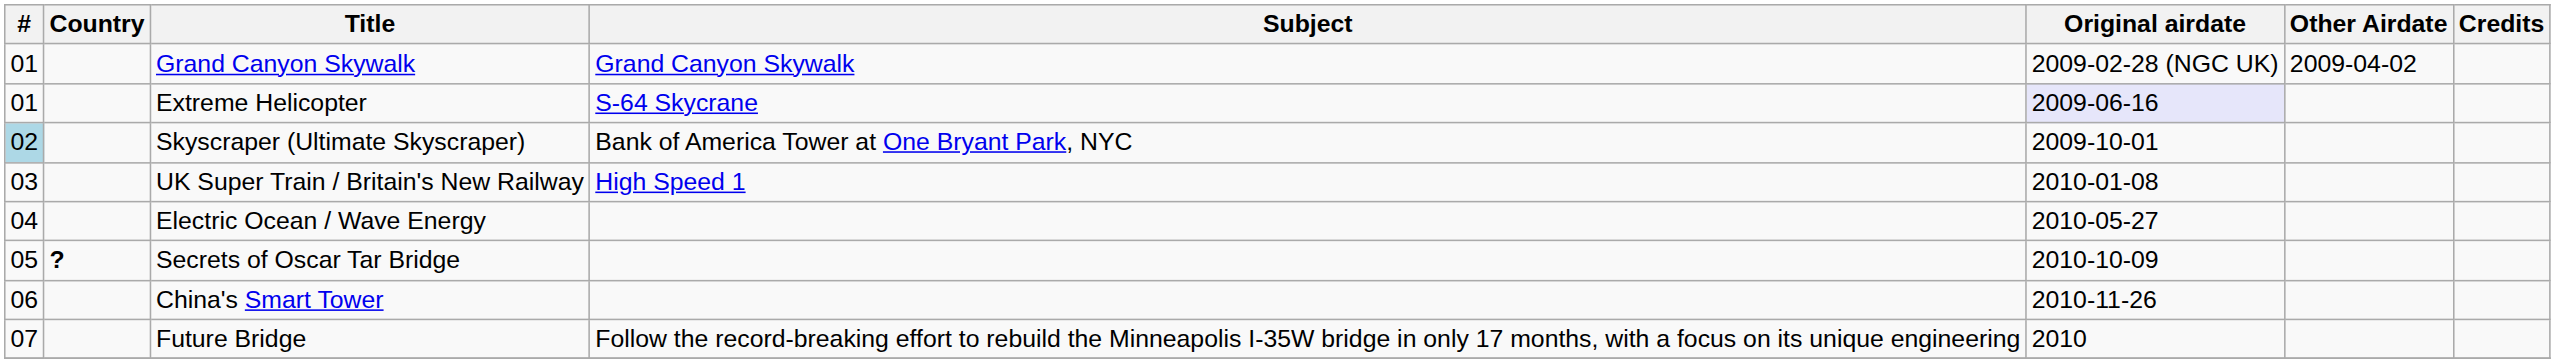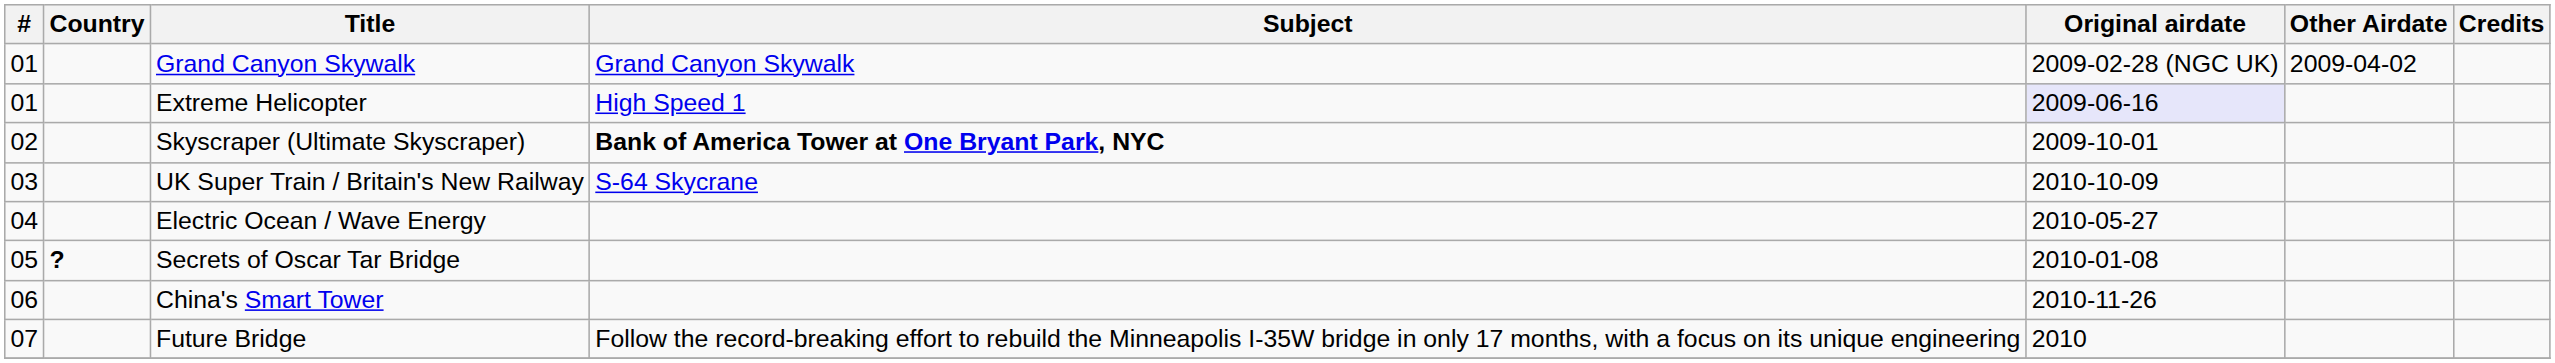 <table class="wikitable sortable">
 <tr>
 <th>#</th>
 <th>Country</th>
 <th>Title</th>
 <th>Subject</th>
 <th>Original airdate</th>
 <th>Other Airdate</th>
 <th>Credits</th>
 </tr>
 <tr>
 <td>01</td>
 <td><strong></strong></td>
 <td><a href='#'>Grand Canyon Skywalk</a></td>
 <td><a href='#'>Grand Canyon Skywalk</a></td>
 <td>2009-02-28 (NGC UK)</td>
 <td>2009-04-02</td>
 <td></td>
 </tr>
 <tr>
 <td>01</td>
 <td><strong></strong></td>
 <td>Extreme Helicopter</td>
-<td><a href='#'>S-64 Skycrane</a></td>
+<td><a href='#'>High Speed 1</a></td>
 <td style="background: lavender;">2009-06-16</td>
 <td></td>
 <td></td>
 </tr>
 <tr>
-<td style="background: lightblue;">02</td>
+<td>02</td>
 <td><strong></strong></td>
 <td>Skyscraper (Ultimate Skyscraper)</td>
-<td>Bank of America Tower at <a href='#'>One Bryant Park</a>, NYC</td>
+<td><strong>Bank of America Tower at <a href='#'>One Bryant Park</a>, NYC</strong></td>
 <td>2009-10-01</td>
 <td></td>
 <td></td>
 </tr>
 <tr>
 <td>03</td>
 <td><strong></strong></td>
 <td>UK Super Train / Britain's New Railway</td>
-<td><a href='#'>High Speed 1</a></td>
-<td>2010-01-08</td>
+<td><a href='#'>S-64 Skycrane</a></td>
+<td>2010-10-09</td>
 <td></td>
 <td></td>
 </tr>
 <tr>
 <td>04</td>
 <td><strong></strong></td>
 <td>Electric Ocean / Wave Energy</td>
 <td></td>
 <td>2010-05-27</td>
 <td></td>
 <td></td>
 </tr>
 <tr>
 <td>05</td>
 <td><strong>?</strong></td>
 <td>Secrets of Oscar Tar Bridge</td>
 <td></td>
-<td>2010-10-09</td>
+<td>2010-01-08</td>
 <td></td>
 <td></td>
 </tr>
 <tr>
 <td>06</td>
 <td><strong></strong></td>
 <td>China's <a href='#'>Smart Tower</a></td>
 <td></td>
 <td>2010-11-26</td>
 <td></td>
 <td></td>
 </tr>
 <tr>
 <td>07</td>
 <td><strong></strong></td>
 <td>Future Bridge</td>
 <td>Follow the record-breaking effort to rebuild the Minneapolis I-35W bridge in only 17 months, with a focus on its unique engineering</td>
 <td>2010</td>
 <td></td>
 <td></td>
 </tr>
 <tr>
 </tr>
 </table>
